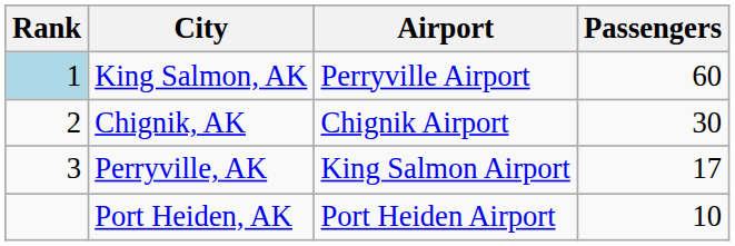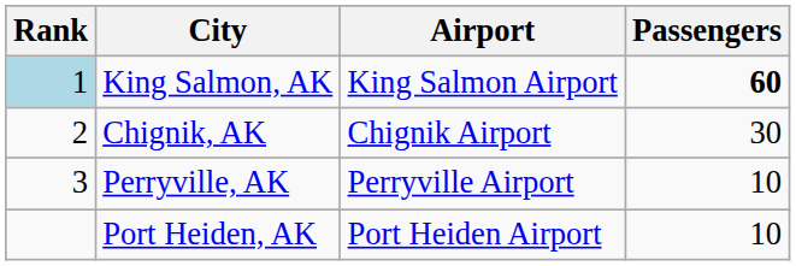 <table class="wikitable">
 <tr>
 <th>Rank</th>
 <th>City</th>
 <th>Airport</th>
 <th>Passengers</th>
 </tr>
 <tr>
 <td align=right style="background: lightblue;">1</td>
 <td>  <a href='#'>King Salmon, AK</a></td>
-<td><a href='#'>Perryville Airport</a></td>
-<td align=right>60</td>
+<td><a href='#'>King Salmon Airport</a></td>
+<td align=right><strong>60</strong></td>
 </tr>
 <tr>
 <td align=right>2</td>
 <td>   <a href='#'>Chignik, AK</a></td>
 <td><a href='#'>Chignik Airport</a></td>
 <td align=right>30</td>
 </tr>
 <tr>
 <td align=right>3</td>
 <td>  <a href='#'>Perryville, AK</a></td>
-<td><a href='#'>King Salmon Airport</a></td>
-<td align=right>17</td>
+<td><a href='#'>Perryville Airport</a></td>
+<td align=right>10</td>
 </tr>
 <tr>
 <td align=right></td>
 <td>  <a href='#'>Port Heiden, AK</a></td>
 <td><a href='#'>Port Heiden Airport</a></td>
 <td align=right>10</td>
 </tr>
 </table>
